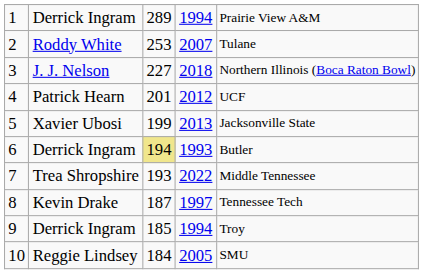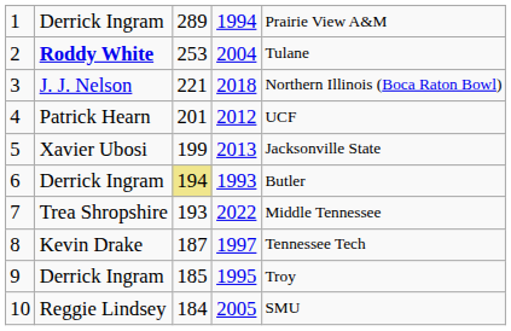 <table class="wikitable">
 <tr>
 </tr>
 <tr>
 <td>1</td>
 <td>Derrick Ingram</td>
 <td>289</td>
 <td><a href='#'>1994</a></td>
 <td style="font-size:80%;">Prairie View A&M</td>
 </tr>
 <tr>
 <td>2</td>
-<td><a href='#'>Roddy White</a></td>
+<td><strong><a href='#'>Roddy White</a></strong></td>
 <td>253</td>
-<td><a href='#'>2007</a></td>
+<td><a href='#'>2004</a></td>
 <td style="font-size:80%;">Tulane</td>
 </tr>
 <tr>
 <td>3</td>
 <td><a href='#'>J. J. Nelson</a></td>
-<td>227</td>
+<td>221</td>
 <td><a href='#'>2018</a></td>
 <td style="font-size:80%;">Northern Illinois (<a href='#'>Boca Raton Bowl</a>)</td>
 </tr>
 <tr>
 <td>4</td>
 <td>Patrick Hearn</td>
 <td>201</td>
 <td><a href='#'>2012</a></td>
 <td style="font-size:80%;">UCF</td>
 </tr>
 <tr>
 <td>5</td>
 <td>Xavier Ubosi</td>
 <td>199</td>
 <td><a href='#'>2013</a></td>
 <td style="font-size:80%;">Jacksonville State</td>
 </tr>
 <tr>
 <td>6</td>
 <td>Derrick Ingram</td>
 <td style="background: khaki;">194</td>
 <td><a href='#'>1993</a></td>
 <td style="font-size:80%;">Butler</td>
 </tr>
 <tr>
 <td>7</td>
 <td>Trea Shropshire</td>
 <td>193</td>
 <td><a href='#'>2022</a></td>
 <td style="font-size:80%;">Middle Tennessee</td>
 </tr>
 <tr>
 <td>8</td>
 <td>Kevin Drake</td>
 <td>187</td>
 <td><a href='#'>1997</a></td>
 <td style="font-size:80%;">Tennessee Tech</td>
 </tr>
 <tr>
 <td>9</td>
 <td>Derrick Ingram</td>
 <td>185</td>
-<td><a href='#'>1994</a></td>
+<td><a href='#'>1995</a></td>
 <td style="font-size:80%;">Troy</td>
 </tr>
 <tr>
 <td>10</td>
 <td>Reggie Lindsey</td>
 <td>184</td>
 <td><a href='#'>2005</a></td>
 <td style="font-size:80%;">SMU</td>
 </tr>
 </table>
